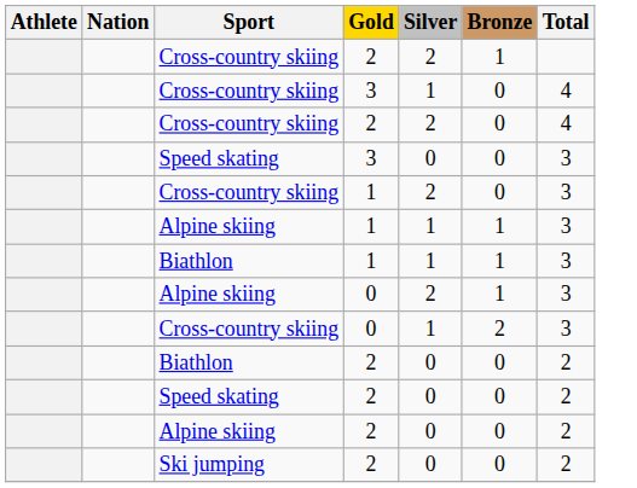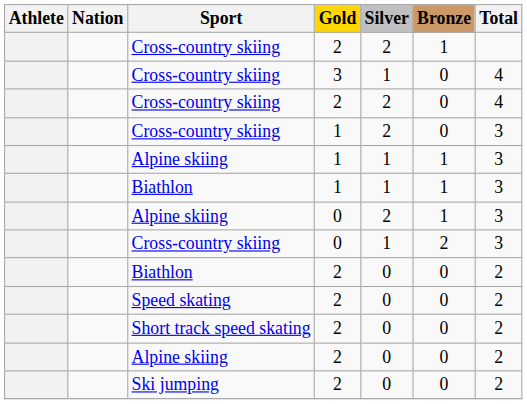 <table class="wikitable sortable plainrowheaders" style="text-align:center">
 <tr>
 <th scope="col">Athlete</th>
 <th scope="col">Nation</th>
 <th scope="col">Sport</th>
 <th scope="col" style="background-color: gold"><strong>Gold</strong></th>
 <th scope="col" style="background-color: silver"><strong>Silver</strong></th>
 <th scope="col" style="background-color: #cc9966"><strong>Bronze</strong></th>
 <th scope="col">Total</th>
 </tr>
 <tr>
 <th scope="row"></th>
 <td align=left></td>
 <td align=left><a href='#'>Cross-country skiing</a></td>
 <td>2</td>
 <td>2</td>
 <td>1</td>
 <td></td>
 </tr>
 <tr>
 <th scope="row"></th>
 <td align=left></td>
 <td align=left><a href='#'>Cross-country skiing</a></td>
 <td>3</td>
 <td>1</td>
 <td>0</td>
 <td>4</td>
 </tr>
 <tr>
 <th scope="row"></th>
 <td align=left></td>
 <td align=left><a href='#'>Cross-country skiing</a></td>
 <td>2</td>
 <td>2</td>
 <td>0</td>
 <td>4</td>
-</tr>
-<tr>
-<th scope="row"></th>
-<td align=left></td>
-<td align=left><a href='#'>Speed skating</a></td>
-<td>3</td>
-<td>0</td>
-<td>0</td>
-<td>3</td>
 </tr>
 <tr>
 <th scope="row"></th>
 <td align=left></td>
 <td align=left><a href='#'>Cross-country skiing</a></td>
 <td>1</td>
 <td>2</td>
 <td>0</td>
 <td>3</td>
 </tr>
 <tr>
 <th scope="row"></th>
 <td align=left></td>
 <td align=left><a href='#'>Alpine skiing</a></td>
 <td>1</td>
 <td>1</td>
 <td>1</td>
 <td>3</td>
 </tr>
 <tr>
 <th scope="row"></th>
 <td align=left></td>
 <td align=left><a href='#'>Biathlon</a></td>
 <td>1</td>
 <td>1</td>
 <td>1</td>
 <td>3</td>
 </tr>
 <tr>
 <th scope="row"></th>
 <td align=left></td>
 <td align=left><a href='#'>Alpine skiing</a></td>
 <td>0</td>
 <td>2</td>
 <td>1</td>
 <td>3</td>
 </tr>
 <tr>
 <th scope="row"></th>
 <td align=left></td>
 <td align=left><a href='#'>Cross-country skiing</a></td>
 <td>0</td>
 <td>1</td>
 <td>2</td>
 <td>3</td>
 </tr>
 <tr>
 <th scope="row"></th>
 <td align=left></td>
 <td align=left><a href='#'>Biathlon</a></td>
 <td>2</td>
 <td>0</td>
 <td>0</td>
 <td>2</td>
 </tr>
 <tr>
 <th scope="row"></th>
 <td align=left></td>
 <td align=left><a href='#'>Speed skating</a></td>
 <td>2</td>
 <td>0</td>
 <td>0</td>
 <td>2</td>
 </tr>
 <tr>
 <th scope="row"></th>
 <td align=left></td>
+<td align=left><a href='#'>Short track speed skating</a></td>
+<td>2</td>
+<td>0</td>
+<td>0</td>
+<td>2</td>
+</tr>
+<tr>
+<th scope="row"></th>
+<td align=left></td>
 <td align=left><a href='#'>Alpine skiing</a></td>
 <td>2</td>
 <td>0</td>
 <td>0</td>
 <td>2</td>
 </tr>
 <tr>
 <th scope="row"></th>
 <td align=left></td>
 <td align=left><a href='#'>Ski jumping</a></td>
 <td>2</td>
 <td>0</td>
 <td>0</td>
 <td>2</td>
 </tr>
 <tr>
 </tr>
 </table>
